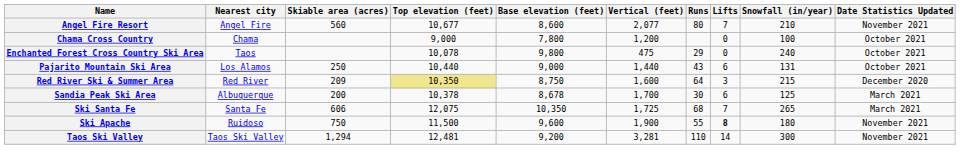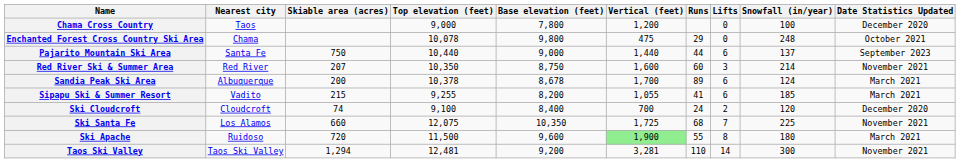 <table class="wikitable sortable" style="font-size: 85%; text-align: center; width: auto;">
 <tr>
 <th>Name</th>
 <th>Nearest city</th>
 <th>Skiable area (acres)</th>
 <th>Top elevation (feet)</th>
 <th>Base elevation (feet)</th>
 <th data-sort-type="number">Vertical (feet)</th>
 <th>Runs</th>
 <th>Lifts</th>
 <th>Snowfall (in/year)</th>
 <th>Date Statistics Updated</th>
 </tr>
 <tr>
-<th><a href='#'>Angel Fire Resort</a></th>
-<td><a href='#'>Angel Fire</a></td>
-<td>560</td>
-<td>10,677</td>
-<td>8,600</td>
-<td>2,077</td>
-<td>80</td>
-<td>7</td>
-<td>210</td>
-<td>November 2021</td>
-</tr>
-<tr>
 <th><a href='#'>Chama Cross Country</a></th>
-<td><a href='#'>Chama</a></td>
+<td><a href='#'>Taos</a></td>
 <td></td>
 <td>9,000</td>
 <td>7,800</td>
 <td>1,200</td>
 <td></td>
 <td>0</td>
 <td>100</td>
-<td>October 2021</td>
+<td>December 2020</td>
 </tr>
 <tr>
 <th><a href='#'>Enchanted Forest Cross Country Ski Area</a></th>
-<td><a href='#'>Taos</a></td>
+<td><a href='#'>Chama</a></td>
 <td></td>
 <td>10,078</td>
 <td>9,800</td>
 <td>475</td>
 <td>29</td>
 <td>0</td>
-<td>240</td>
+<td>248</td>
 <td>October 2021</td>
 </tr>
 <tr>
 <th><a href='#'>Pajarito Mountain Ski Area</a></th>
-<td><a href='#'>Los Alamos</a></td>
-<td>250</td>
+<td><a href='#'>Santa Fe</a></td>
+<td>750</td>
 <td>10,440</td>
 <td>9,000</td>
 <td>1,440</td>
-<td>43</td>
+<td>44</td>
 <td>6</td>
-<td>131</td>
-<td>October 2021</td>
+<td>137</td>
+<td>September 2023</td>
 </tr>
 <tr>
 <th><a href='#'>Red River Ski & Summer Area</a></th>
 <td><a href='#'>Red River</a></td>
-<td>209</td>
-<td style="background: khaki;">10,350</td>
+<td>207</td>
+<td>10,350</td>
 <td>8,750</td>
 <td>1,600</td>
-<td>64</td>
+<td>60</td>
 <td>3</td>
-<td>215</td>
-<td>December 2020</td>
+<td>214</td>
+<td>November 2021</td>
 </tr>
 <tr>
 <th><a href='#'>Sandia Peak Ski Area</a></th>
 <td><a href='#'>Albuquerque</a></td>
 <td>200</td>
 <td>10,378</td>
 <td>8,678</td>
 <td>1,700</td>
-<td>30</td>
+<td>89</td>
 <td>6</td>
-<td>125</td>
+<td>124</td>
 <td>March 2021</td>
 </tr>
 <tr>
+<th><a href='#'>Sipapu Ski & Summer Resort</a></th>
+<td><a href='#'>Vadito</a></td>
+<td>215</td>
+<td>9,255</td>
+<td>8,200</td>
+<td>1,055</td>
+<td>41</td>
+<td>6</td>
+<td>185</td>
+<td>March 2021 </td>
+</tr>
+<tr>
+<th><a href='#'>Ski Cloudcroft</a></th>
+<td><a href='#'>Cloudcroft</a></td>
+<td>74</td>
+<td>9,100</td>
+<td>8,400</td>
+<td>700</td>
+<td>24</td>
+<td>2</td>
+<td>120</td>
+<td>December 2020</td>
+</tr>
+<tr>
 <th><a href='#'>Ski Santa Fe</a></th>
-<td><a href='#'>Santa Fe</a></td>
-<td>606</td>
+<td><a href='#'>Los Alamos</a></td>
+<td>660</td>
 <td>12,075</td>
 <td>10,350</td>
 <td>1,725</td>
 <td>68</td>
 <td>7</td>
-<td>265</td>
-<td>March 2021 </td>
+<td>225</td>
+<td>November 2021 </td>
 </tr>
 <tr>
 <th><a href='#'>Ski Apache</a></th>
 <td><a href='#'>Ruidoso</a></td>
-<td>750</td>
+<td>720</td>
 <td>11,500</td>
 <td>9,600</td>
-<td>1,900</td>
+<td style="background: lightgreen;">1,900</td>
 <td>55</td>
-<td><strong>8</strong></td>
+<td>8</td>
 <td>180</td>
-<td>November 2021 </td>
+<td>March 2021 </td>
 </tr>
 <tr>
 <th><a href='#'>Taos Ski Valley</a></th>
 <td><a href='#'>Taos Ski Valley</a></td>
 <td>1,294</td>
 <td>12,481</td>
 <td>9,200</td>
 <td>3,281</td>
 <td>110</td>
 <td>14</td>
 <td>300</td>
 <td>November 2021 </td>
 </tr>
 </table>
